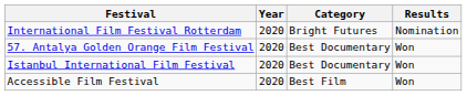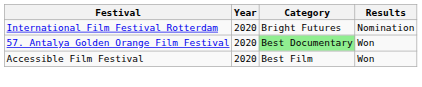 <table class="wikitable">
 <tr>
 <th>Festival</th>
 <th>Year</th>
 <th>Category</th>
 <th>Results</th>
 </tr>
 <tr>
 <td><a href='#'>International Film Festival Rotterdam</a></td>
 <td>2020</td>
 <td>Bright Futures</td>
 <td>Nomination</td>
 </tr>
 <tr>
 <td><a href='#'>57. Antalya Golden Orange Film Festival</a></td>
 <td>2020</td>
-<td>Best Documentary</td>
-<td>Won</td>
-</tr>
-<tr>
-<td><a href='#'>Istanbul International Film Festival</a></td>
-<td>2020</td>
-<td>Best Documentary</td>
+<td style="background: lightgreen;">Best Documentary</td>
 <td>Won</td>
 </tr>
 <tr>
 <td>Accessible Film Festival</td>
 <td>2020</td>
 <td>Best Film</td>
 <td>Won</td>
 </tr>
 </table>
